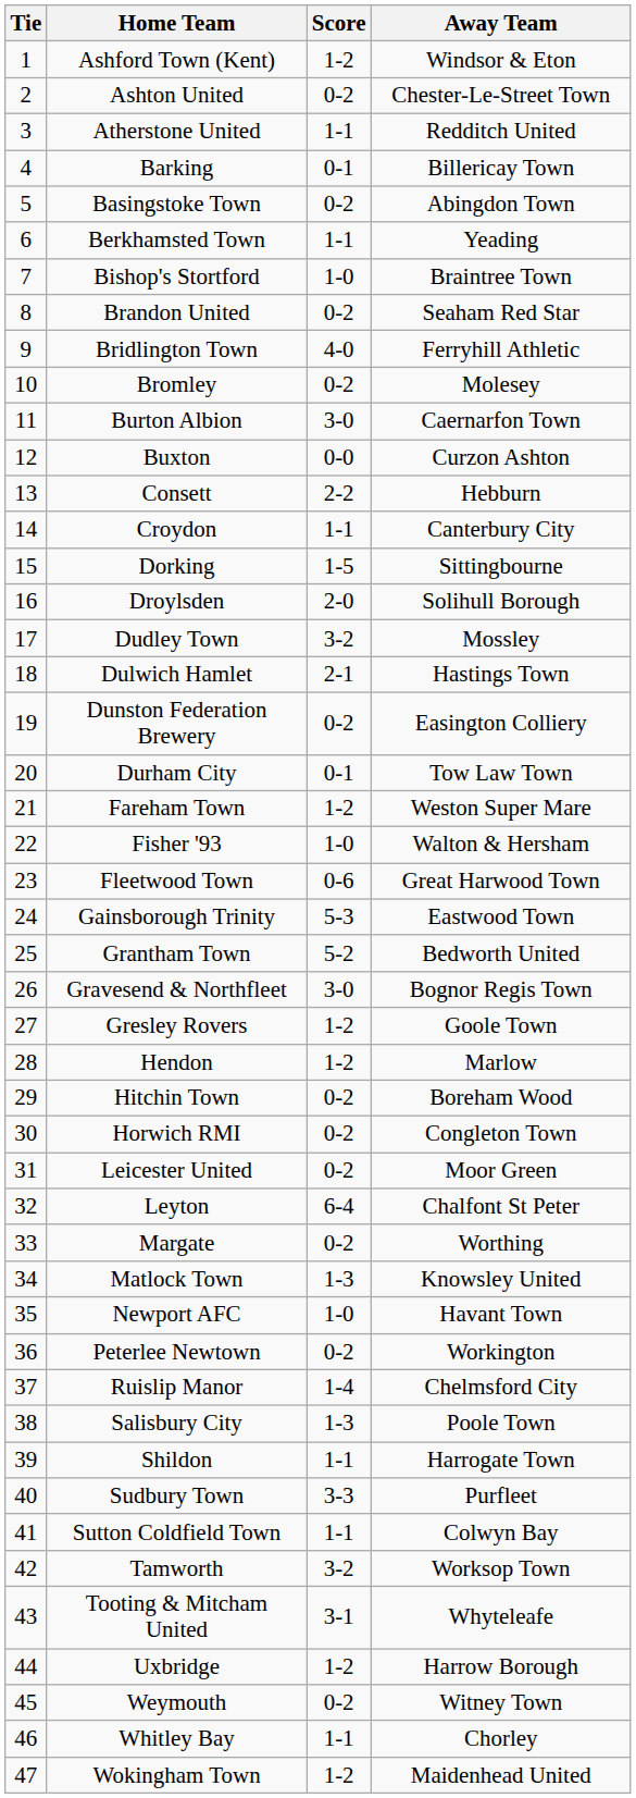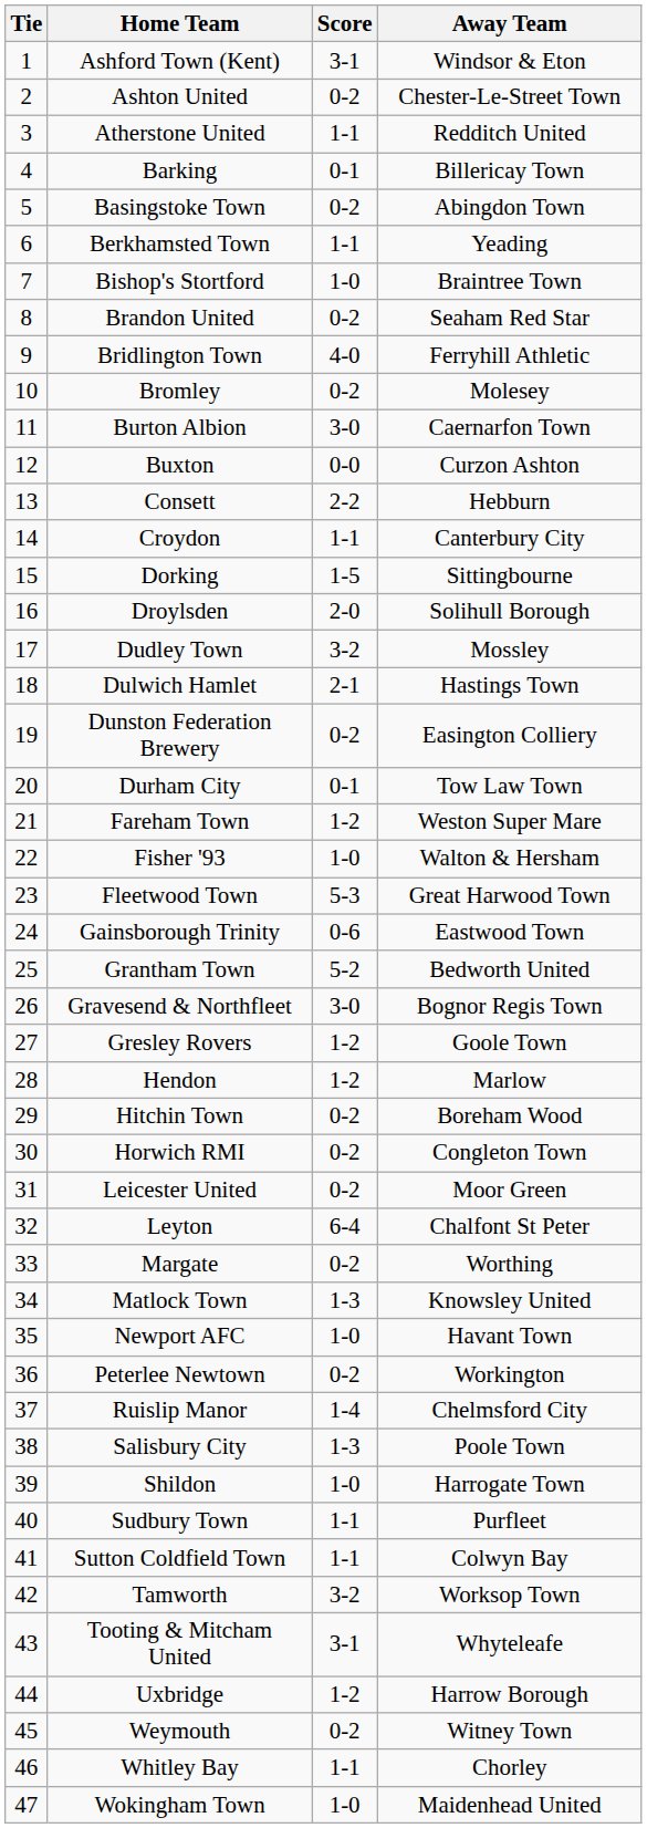 <table class="wikitable" style="text-align:center;">
 <tr>
 <th width=20>Tie</th>
 <th width=175>Home Team</th>
 <th width=20>Score</th>
 <th width=175>Away Team</th>
 </tr>
 <tr>
 <td>1</td>
 <td>Ashford Town (Kent)</td>
-<td>1-2</td>
+<td>3-1</td>
 <td>Windsor & Eton</td>
 </tr>
 <tr>
 <td>2</td>
 <td>Ashton United</td>
 <td>0-2</td>
 <td>Chester-Le-Street Town</td>
 </tr>
 <tr>
 <td>3</td>
 <td>Atherstone United</td>
 <td>1-1</td>
 <td>Redditch United</td>
 </tr>
 <tr>
 <td>4</td>
 <td>Barking</td>
 <td>0-1</td>
 <td>Billericay Town</td>
 </tr>
 <tr>
 <td>5</td>
 <td>Basingstoke Town</td>
 <td>0-2</td>
 <td>Abingdon Town</td>
 </tr>
 <tr>
 <td>6</td>
 <td>Berkhamsted Town</td>
 <td>1-1</td>
 <td>Yeading</td>
 </tr>
 <tr>
 <td>7</td>
 <td>Bishop's Stortford</td>
 <td>1-0</td>
 <td>Braintree Town</td>
 </tr>
 <tr>
 <td>8</td>
 <td>Brandon United</td>
 <td>0-2</td>
 <td>Seaham Red Star</td>
 </tr>
 <tr>
 <td>9</td>
 <td>Bridlington Town</td>
 <td>4-0</td>
 <td>Ferryhill Athletic</td>
 </tr>
 <tr>
 <td>10</td>
 <td>Bromley</td>
 <td>0-2</td>
 <td>Molesey</td>
 </tr>
 <tr>
 <td>11</td>
 <td>Burton Albion</td>
 <td>3-0</td>
 <td>Caernarfon Town</td>
 </tr>
 <tr>
 <td>12</td>
 <td>Buxton</td>
 <td>0-0</td>
 <td>Curzon Ashton</td>
 </tr>
 <tr>
 <td>13</td>
 <td>Consett</td>
 <td>2-2</td>
 <td>Hebburn</td>
 </tr>
 <tr>
 <td>14</td>
 <td>Croydon</td>
 <td>1-1</td>
 <td>Canterbury City</td>
 </tr>
 <tr>
 <td>15</td>
 <td>Dorking</td>
 <td>1-5</td>
 <td>Sittingbourne</td>
 </tr>
 <tr>
 <td>16</td>
 <td>Droylsden</td>
 <td>2-0</td>
 <td>Solihull Borough</td>
 </tr>
 <tr>
 <td>17</td>
 <td>Dudley Town</td>
 <td>3-2</td>
 <td>Mossley</td>
 </tr>
 <tr>
 <td>18</td>
 <td>Dulwich Hamlet</td>
 <td>2-1</td>
 <td>Hastings Town</td>
 </tr>
 <tr>
 <td>19</td>
 <td>Dunston Federation Brewery</td>
 <td>0-2</td>
 <td>Easington Colliery</td>
 </tr>
 <tr>
 <td>20</td>
 <td>Durham City</td>
 <td>0-1</td>
 <td>Tow Law Town</td>
 </tr>
 <tr>
 <td>21</td>
 <td>Fareham Town</td>
 <td>1-2</td>
 <td>Weston Super Mare</td>
 </tr>
 <tr>
 <td>22</td>
 <td>Fisher '93</td>
 <td>1-0</td>
 <td>Walton & Hersham</td>
 </tr>
 <tr>
 <td>23</td>
 <td>Fleetwood Town</td>
-<td>0-6</td>
+<td>5-3</td>
 <td>Great Harwood Town</td>
 </tr>
 <tr>
 <td>24</td>
 <td>Gainsborough Trinity</td>
-<td>5-3</td>
+<td>0-6</td>
 <td>Eastwood Town</td>
 </tr>
 <tr>
 <td>25</td>
 <td>Grantham Town</td>
 <td>5-2</td>
 <td>Bedworth United</td>
 </tr>
 <tr>
 <td>26</td>
 <td>Gravesend & Northfleet</td>
 <td>3-0</td>
 <td>Bognor Regis Town</td>
 </tr>
 <tr>
 <td>27</td>
 <td>Gresley Rovers</td>
 <td>1-2</td>
 <td>Goole Town</td>
 </tr>
 <tr>
 <td>28</td>
 <td>Hendon</td>
 <td>1-2</td>
 <td>Marlow</td>
 </tr>
 <tr>
 <td>29</td>
 <td>Hitchin Town</td>
 <td>0-2</td>
 <td>Boreham Wood</td>
 </tr>
 <tr>
 <td>30</td>
 <td>Horwich RMI</td>
 <td>0-2</td>
 <td>Congleton Town</td>
 </tr>
 <tr>
 <td>31</td>
 <td>Leicester United</td>
 <td>0-2</td>
 <td>Moor Green</td>
 </tr>
 <tr>
 <td>32</td>
 <td>Leyton</td>
 <td>6-4</td>
 <td>Chalfont St Peter</td>
 </tr>
 <tr>
 <td>33</td>
 <td>Margate</td>
 <td>0-2</td>
 <td>Worthing</td>
 </tr>
 <tr>
 <td>34</td>
 <td>Matlock Town</td>
 <td>1-3</td>
 <td>Knowsley United</td>
 </tr>
 <tr>
 <td>35</td>
 <td>Newport AFC</td>
 <td>1-0</td>
 <td>Havant Town</td>
 </tr>
 <tr>
 <td>36</td>
 <td>Peterlee Newtown</td>
 <td>0-2</td>
 <td>Workington</td>
 </tr>
 <tr>
 <td>37</td>
 <td>Ruislip Manor</td>
 <td>1-4</td>
 <td>Chelmsford City</td>
 </tr>
 <tr>
 <td>38</td>
 <td>Salisbury City</td>
 <td>1-3</td>
 <td>Poole Town</td>
 </tr>
 <tr>
 <td>39</td>
 <td>Shildon</td>
-<td>1-1</td>
+<td>1-0</td>
 <td>Harrogate Town</td>
 </tr>
 <tr>
 <td>40</td>
 <td>Sudbury Town</td>
-<td>3-3</td>
+<td>1-1</td>
 <td>Purfleet</td>
 </tr>
 <tr>
 <td>41</td>
 <td>Sutton Coldfield Town</td>
 <td>1-1</td>
 <td>Colwyn Bay</td>
 </tr>
 <tr>
 <td>42</td>
 <td>Tamworth</td>
 <td>3-2</td>
 <td>Worksop Town</td>
 </tr>
 <tr>
 <td>43</td>
 <td>Tooting & Mitcham United</td>
 <td>3-1</td>
 <td>Whyteleafe</td>
 </tr>
 <tr>
 <td>44</td>
 <td>Uxbridge</td>
 <td>1-2</td>
 <td>Harrow Borough</td>
 </tr>
 <tr>
 <td>45</td>
 <td>Weymouth</td>
 <td>0-2</td>
 <td>Witney Town</td>
 </tr>
 <tr>
 <td>46</td>
 <td>Whitley Bay</td>
 <td>1-1</td>
 <td>Chorley</td>
 </tr>
 <tr>
 <td>47</td>
 <td>Wokingham Town</td>
-<td>1-2</td>
+<td>1-0</td>
 <td>Maidenhead United</td>
 </tr>
 </table>
